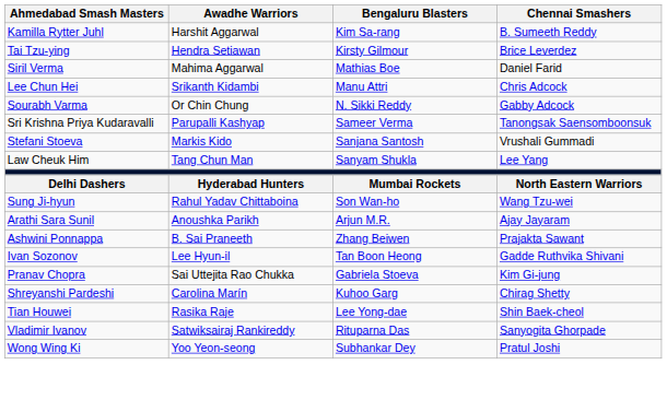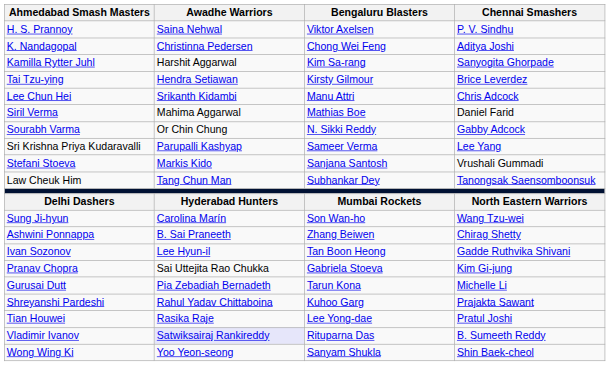 <table class="wikitable">
 <tr>
 <th style="width: 220px;">Ahmedabad Smash Masters</th>
 <th style="width: 220px;">Awadhe Warriors</th>
 <th style="width: 220px;">Bengaluru Blasters</th>
 <th style="width: 220px;">Chennai Smashers</th>
 </tr>
 <tr>
+<td> <a href='#'>H. S. Prannoy</a></td>
+<td> <a href='#'>Saina Nehwal</a></td>
+<td> <a href='#'>Viktor Axelsen</a></td>
+<td> <a href='#'>P. V. Sindhu</a></td>
+</tr>
+<tr>
+<td> <a href='#'>K. Nandagopal</a></td>
+<td> <a href='#'>Christinna Pedersen</a></td>
+<td> <a href='#'>Chong Wei Feng</a></td>
+<td> <a href='#'>Aditya Joshi</a></td>
+</tr>
+<tr>
 <td> <a href='#'>Kamilla Rytter Juhl</a></td>
 <td> Harshit Aggarwal</td>
 <td> <a href='#'>Kim Sa-rang</a></td>
-<td> <a href='#'>B. Sumeeth Reddy</a></td>
+<td> <a href='#'>Sanyogita Ghorpade</a></td>
 </tr>
 <tr>
 <td> <a href='#'>Tai Tzu-ying</a></td>
 <td> <a href='#'>Hendra Setiawan</a></td>
 <td> <a href='#'>Kirsty Gilmour</a></td>
 <td> <a href='#'>Brice Leverdez</a></td>
 </tr>
 <tr>
+<td> <a href='#'>Lee Chun Hei</a></td>
+<td> <a href='#'>Srikanth Kidambi</a></td>
+<td> <a href='#'>Manu Attri</a></td>
+<td> <a href='#'>Chris Adcock</a></td>
+</tr>
+<tr>
 <td> <a href='#'>Siril Verma</a></td>
 <td> Mahima Aggarwal</td>
 <td> <a href='#'>Mathias Boe</a></td>
 <td> Daniel Farid</td>
-</tr>
-<tr>
-<td> <a href='#'>Lee Chun Hei</a></td>
-<td> <a href='#'>Srikanth Kidambi</a></td>
-<td> <a href='#'>Manu Attri</a></td>
-<td> <a href='#'>Chris Adcock</a></td>
 </tr>
 <tr>
 <td> <a href='#'>Sourabh Varma</a></td>
 <td> Or Chin Chung</td>
 <td> <a href='#'>N. Sikki Reddy</a></td>
 <td> <a href='#'>Gabby Adcock</a></td>
 </tr>
 <tr>
 <td> Sri Krishna Priya Kudaravalli</td>
 <td> <a href='#'>Parupalli Kashyap</a></td>
 <td> <a href='#'>Sameer Verma</a></td>
-<td> <a href='#'>Tanongsak Saensomboonsuk</a></td>
+<td> <a href='#'>Lee Yang</a></td>
 </tr>
 <tr>
 <td> <a href='#'>Stefani Stoeva</a></td>
 <td> <a href='#'>Markis Kido</a></td>
 <td> <a href='#'>Sanjana Santosh</a></td>
 <td> Vrushali Gummadi</td>
 </tr>
 <tr>
 <td> Law Cheuk Him</td>
 <td> <a href='#'>Tang Chun Man</a></td>
-<td> <a href='#'>Sanyam Shukla</a></td>
-<td> <a href='#'>Lee Yang</a></td>
+<td> <a href='#'>Subhankar Dey</a></td>
+<td> <a href='#'>Tanongsak Saensomboonsuk</a></td>
 </tr>
 <tr>
 <td colspan="4" style="background:#013;"></td>
 </tr>
 <tr>
 <th>Delhi Dashers</th>
 <th>Hyderabad Hunters</th>
 <th>Mumbai Rockets</th>
 <th>North Eastern Warriors</th>
 </tr>
 <tr>
 <td> <a href='#'>Sung Ji-hyun</a></td>
-<td> <a href='#'>Rahul Yadav Chittaboina</a></td>
+<td> <a href='#'>Carolina Marín</a></td>
 <td> <a href='#'>Son Wan-ho</a></td>
 <td> <a href='#'>Wang Tzu-wei</a></td>
-</tr>
-<tr>
-<td> <a href='#'>Arathi Sara Sunil</a></td>
-<td> <a href='#'>Anoushka Parikh</a></td>
-<td> <a href='#'>Arjun M.R.</a></td>
-<td> <a href='#'>Ajay Jayaram</a></td>
 </tr>
 <tr>
 <td> <a href='#'>Ashwini Ponnappa</a></td>
 <td> <a href='#'>B. Sai Praneeth</a></td>
 <td> <a href='#'>Zhang Beiwen</a></td>
-<td> <a href='#'>Prajakta Sawant</a></td>
+<td> <a href='#'>Chirag Shetty</a></td>
 </tr>
 <tr>
 <td> <a href='#'>Ivan Sozonov</a></td>
 <td> <a href='#'>Lee Hyun-il</a></td>
 <td> <a href='#'>Tan Boon Heong</a></td>
 <td> <a href='#'>Gadde Ruthvika Shivani</a></td>
 </tr>
 <tr>
 <td> <a href='#'>Pranav Chopra</a></td>
 <td> Sai Uttejita Rao Chukka</td>
 <td> <a href='#'>Gabriela Stoeva</a></td>
 <td> <a href='#'>Kim Gi-jung</a></td>
 </tr>
 <tr>
+<td> <a href='#'>Gurusai Dutt</a></td>
+<td> <a href='#'>Pia Zebadiah Bernadeth</a></td>
+<td> <a href='#'>Tarun Kona</a></td>
+<td> <a href='#'>Michelle Li</a></td>
+</tr>
+<tr>
 <td> <a href='#'>Shreyanshi Pardeshi</a></td>
-<td> <a href='#'>Carolina Marín</a></td>
+<td> <a href='#'>Rahul Yadav Chittaboina</a></td>
 <td> <a href='#'>Kuhoo Garg</a></td>
-<td> <a href='#'>Chirag Shetty</a></td>
+<td> <a href='#'>Prajakta Sawant</a></td>
 </tr>
 <tr>
 <td> <a href='#'>Tian Houwei</a></td>
 <td> <a href='#'>Rasika Raje</a></td>
 <td> <a href='#'>Lee Yong-dae</a></td>
-<td> <a href='#'>Shin Baek-cheol</a></td>
+<td> <a href='#'>Pratul Joshi</a></td>
 </tr>
 <tr>
 <td> <a href='#'>Vladimir Ivanov</a></td>
-<td> <a href='#'>Satwiksairaj Rankireddy</a></td>
+<td style="background: lavender;"> <a href='#'>Satwiksairaj Rankireddy</a></td>
 <td> <a href='#'>Rituparna Das</a></td>
-<td> <a href='#'>Sanyogita Ghorpade</a></td>
+<td> <a href='#'>B. Sumeeth Reddy</a></td>
 </tr>
 <tr>
 <td> <a href='#'>Wong Wing Ki</a></td>
 <td> <a href='#'>Yoo Yeon-seong</a></td>
-<td> <a href='#'>Subhankar Dey</a></td>
-<td> <a href='#'>Pratul Joshi</a></td>
+<td> <a href='#'>Sanyam Shukla</a></td>
+<td> <a href='#'>Shin Baek-cheol</a></td>
 </tr>
 </table>
